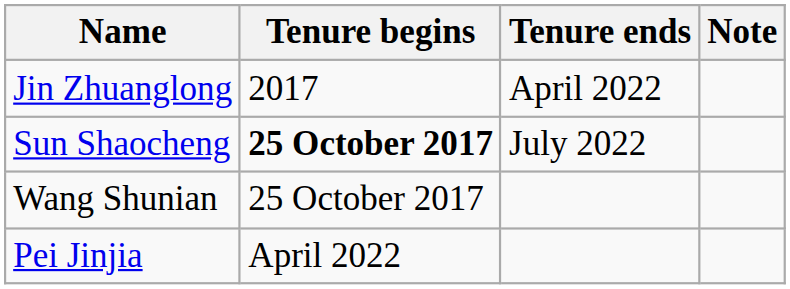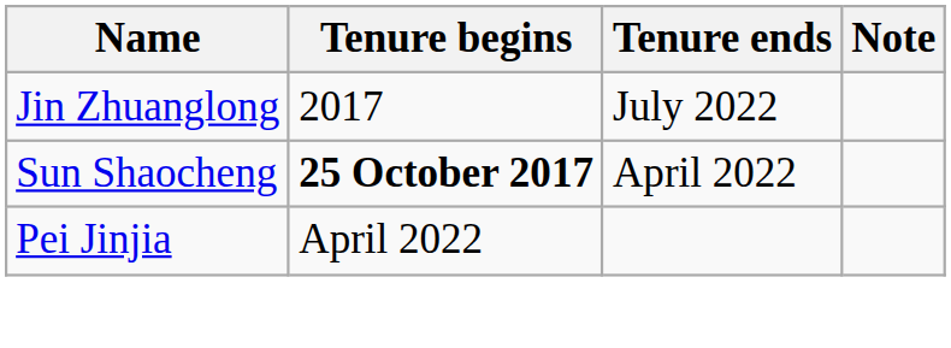 <table class="wikitable">
 <tr>
 <th>Name</th>
 <th>Tenure begins</th>
 <th>Tenure ends</th>
 <th>Note</th>
 </tr>
 <tr>
 <td><a href='#'>Jin Zhuanglong</a></td>
 <td>2017</td>
-<td>April 2022</td>
+<td>July 2022</td>
 <td></td>
 </tr>
 <tr>
 <td><a href='#'>Sun Shaocheng</a></td>
 <td><strong>25 October 2017</strong></td>
-<td>July 2022</td>
-<td></td>
-</tr>
-<tr>
-<td>Wang Shunian</td>
-<td>25 October 2017</td>
-<td></td>
+<td>April 2022</td>
 <td></td>
 </tr>
 <tr>
 <td><a href='#'>Pei Jinjia</a></td>
 <td>April 2022</td>
 <td></td>
 <td></td>
 </tr>
 </table>
